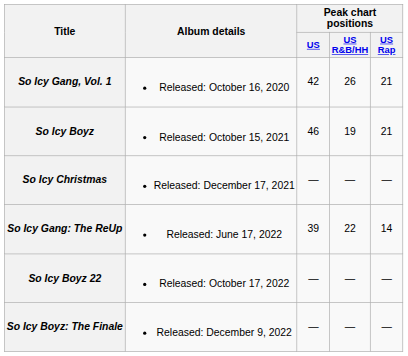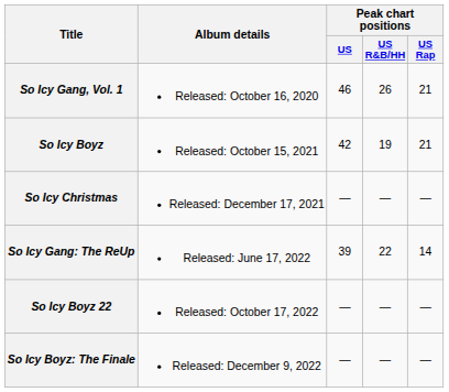 <table class="wikitable plainrowheaders" style="text-align:center;">
 <tr>
 <th rowspan="2">Title</th>
 <th rowspan="2">Album details</th>
 <th colspan="3">Peak chart positions</th>
 </tr>
 <tr>
 <th scope="col" style="width:3em;font-size:90%;"><a href='#'>US</a><br></th>
 <th scope="col" style="width:3em;font-size:90%;"><a href='#'>US<br>R&B/HH</a></th>
 <th scope="col" style="width:3em;font-size:90%;"><a href='#'>US<br>Rap</a></th>
 </tr>
 <tr>
 <th scope="row"><em>So Icy Gang, Vol. 1</em><br></th>
 <td><br><ul><li>Released: October 16, 2020</li></ul></td>
-<td>42</td>
+<td>46</td>
 <td>26</td>
 <td>21</td>
 </tr>
 <tr>
 <th scope="row"><em>So Icy Boyz</em><br></th>
 <td><br><ul><li>Released: October 15, 2021</li></ul></td>
-<td>46</td>
+<td>42</td>
 <td>19</td>
 <td>21</td>
 </tr>
 <tr>
 <th scope="row"><em>So Icy Christmas</em><br></th>
 <td><br><ul><li>Released: December 17, 2021</li></ul></td>
 <td>—</td>
 <td>—</td>
 <td>—</td>
 </tr>
 <tr>
 <th scope="row"><em>So Icy Gang: The ReUp</em><br></th>
 <td><br><ul><li>Released: June 17, 2022</li></ul></td>
 <td>39</td>
 <td>22</td>
 <td>14</td>
 </tr>
 <tr>
 <th scope="row"><em>So Icy Boyz 22</em><br></th>
 <td><br><ul><li>Released: October 17, 2022</li></ul></td>
 <td>—</td>
 <td>—</td>
 <td>—</td>
 </tr>
 <tr>
 <th scope="row"><em>So Icy Boyz: The Finale</em><br></th>
 <td><br><ul><li>Released: December 9, 2022</li></ul></td>
 <td>—</td>
 <td>—</td>
 <td>—</td>
 </tr>
 </table>
